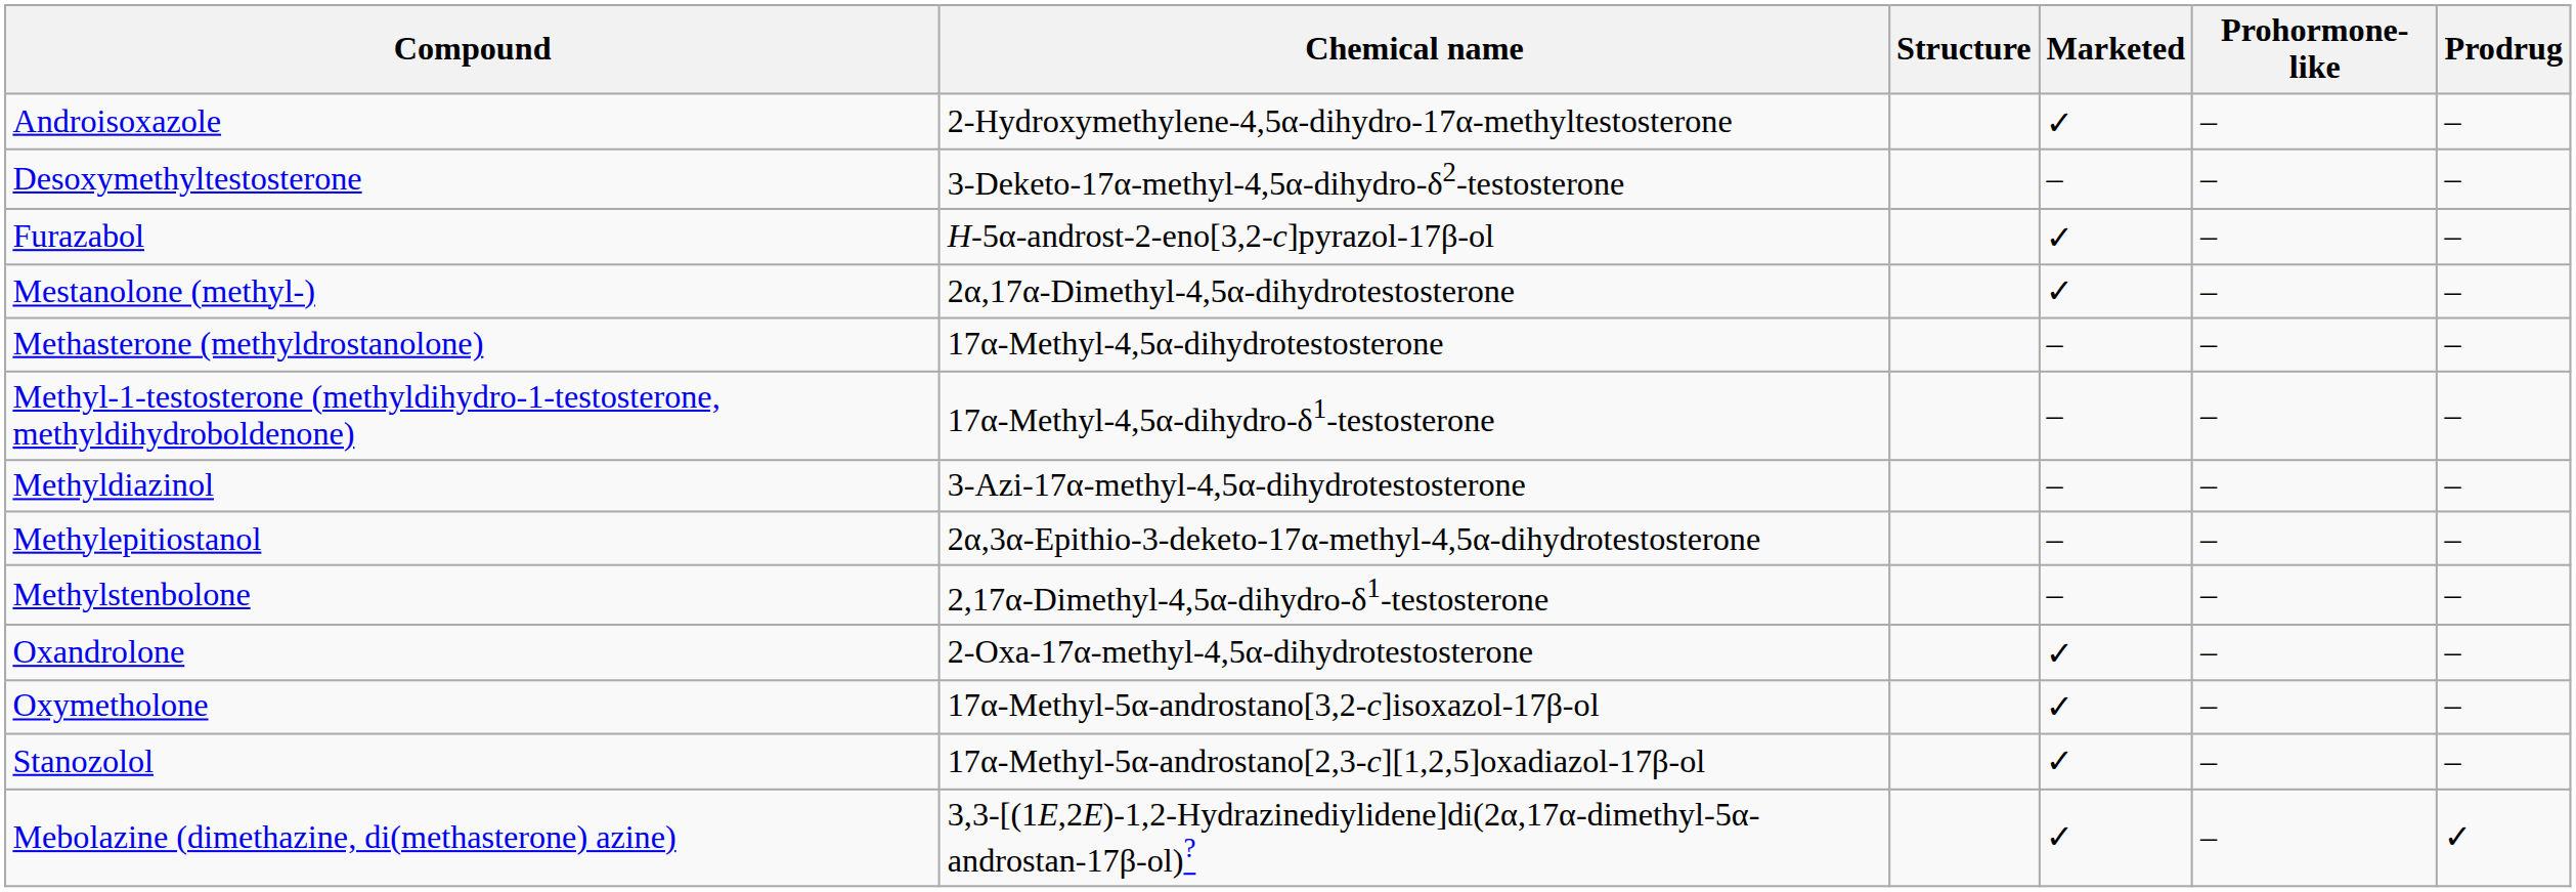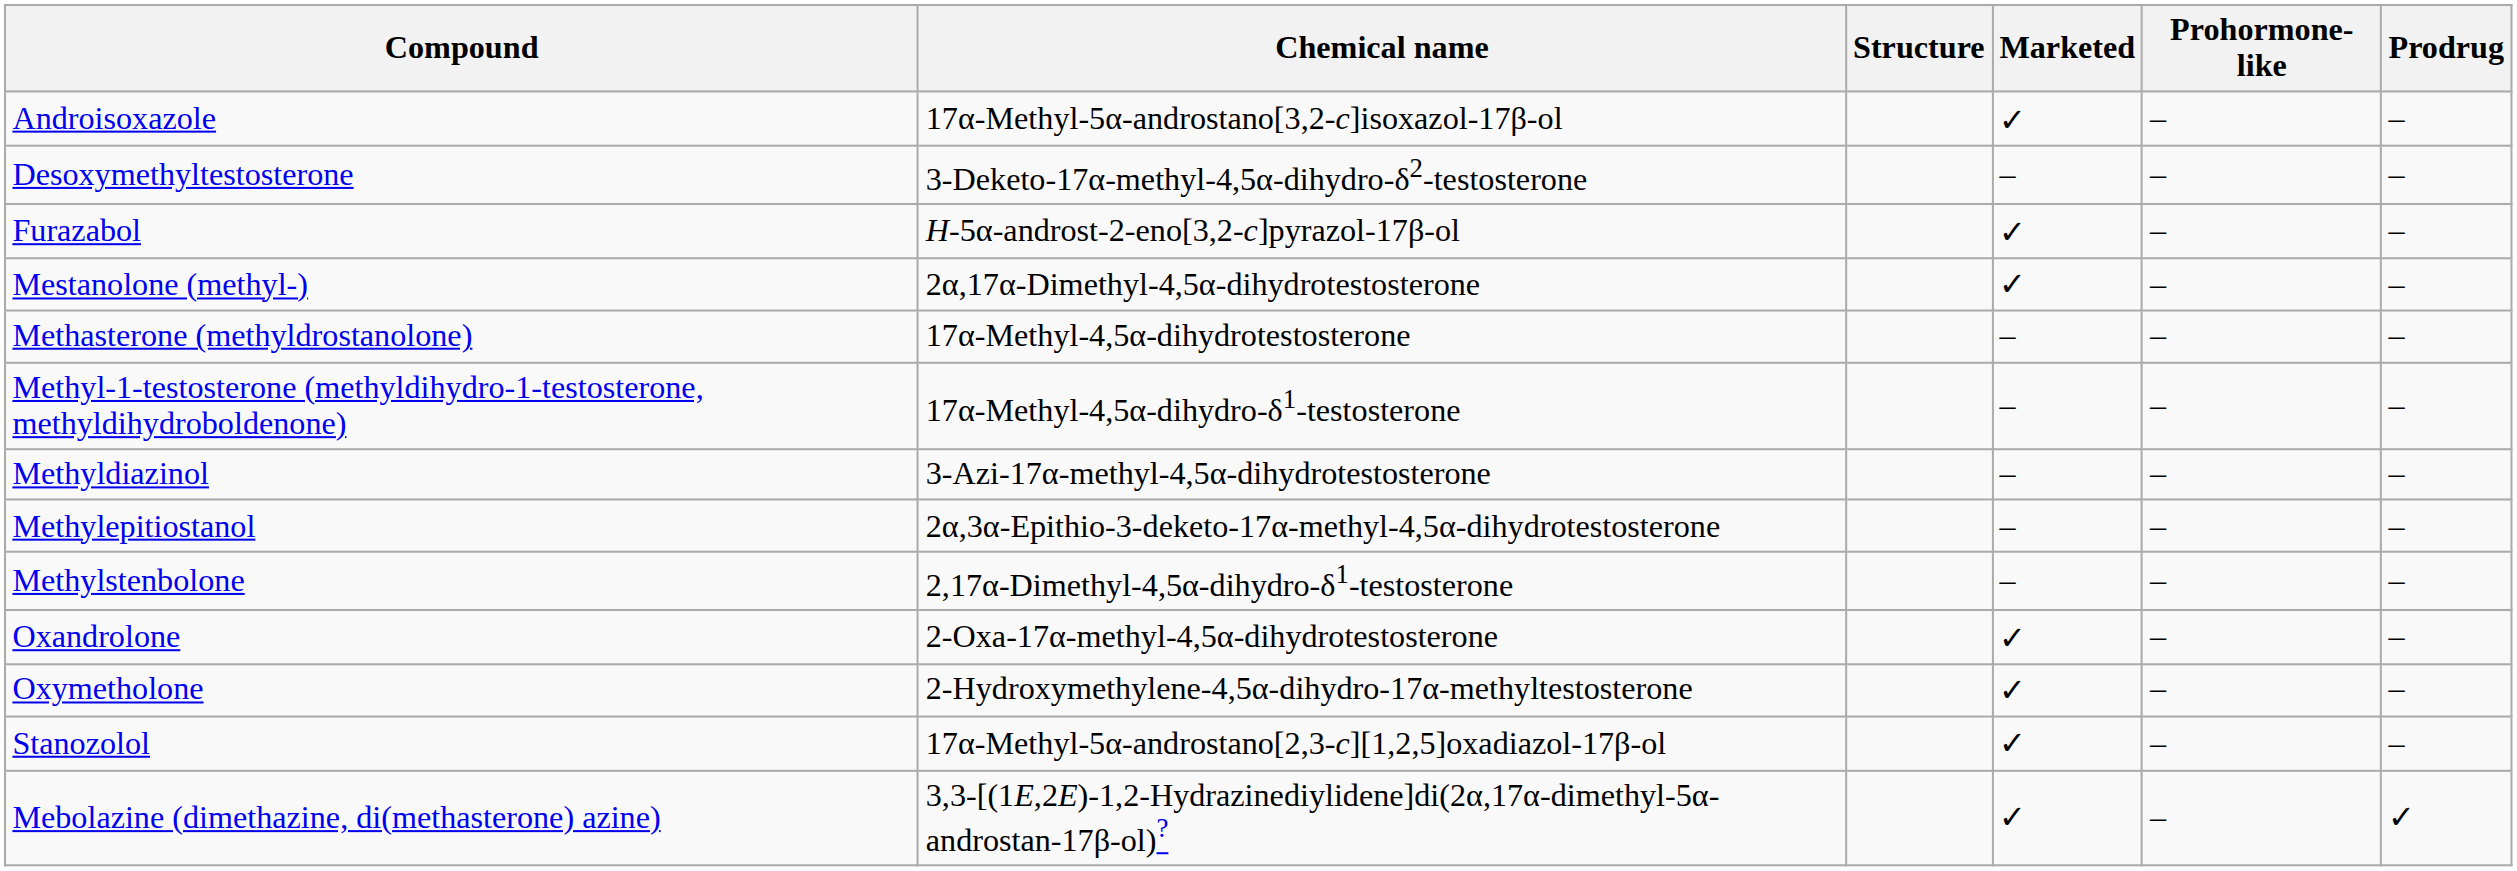 <table class="wikitable" border="1">
 <tr>
 <th>Compound</th>
 <th>Chemical name</th>
 <th>Structure</th>
 <th>Marketed</th>
 <th>Prohormone-like</th>
 <th>Prodrug</th>
 </tr>
 <tr>
 <td><a href='#'>Androisoxazole</a></td>
-<td>2-Hydroxymethylene-4,5α-dihydro-17α-methyltestosterone</td>
+<td>17α-Methyl-5α-androstano[3,2-<em>c</em>]isoxazol-17β-ol</td>
 <td></td>
 <td>✓</td>
 <td>–</td>
 <td>–</td>
 </tr>
 <tr>
 <td><a href='#'>Desoxymethyltestosterone</a></td>
 <td>3-Deketo-17α-methyl-4,5α-dihydro-δ<sup>2</sup>-testosterone</td>
 <td></td>
 <td>–</td>
 <td>–</td>
 <td>–</td>
 </tr>
 <tr>
 <td><a href='#'>Furazabol</a></td>
 <td><em>H</em>-5α-androst-2-eno[3,2-<em>c</em>]pyrazol-17β-ol</td>
 <td></td>
 <td>✓</td>
 <td>–</td>
 <td>–</td>
 </tr>
 <tr>
 <td><a href='#'>Mestanolone (methyl-)</a></td>
 <td>2α,17α-Dimethyl-4,5α-dihydrotestosterone</td>
 <td></td>
 <td>✓</td>
 <td>–</td>
 <td>–</td>
 </tr>
 <tr>
 <td><a href='#'>Methasterone (methyldrostanolone)</a></td>
 <td>17α-Methyl-4,5α-dihydrotestosterone</td>
 <td></td>
 <td>–</td>
 <td>–</td>
 <td>–</td>
 </tr>
 <tr>
 <td><a href='#'>Methyl-1-testosterone (methyldihydro-1-testosterone, methyldihydroboldenone)</a></td>
 <td>17α-Methyl-4,5α-dihydro-δ<sup>1</sup>-testosterone</td>
 <td></td>
 <td>–</td>
 <td>–</td>
 <td>–</td>
 </tr>
 <tr>
 <td><a href='#'>Methyldiazinol</a></td>
 <td>3-Azi-17α-methyl-4,5α-dihydrotestosterone</td>
 <td></td>
 <td>–</td>
 <td>–</td>
 <td>–</td>
 </tr>
 <tr>
 <td><a href='#'>Methylepitiostanol</a></td>
 <td>2α,3α-Epithio-3-deketo-17α-methyl-4,5α-dihydrotestosterone</td>
 <td></td>
 <td>–</td>
 <td>–</td>
 <td>–</td>
 </tr>
 <tr>
 <td><a href='#'>Methylstenbolone</a></td>
 <td>2,17α-Dimethyl-4,5α-dihydro-δ<sup>1</sup>-testosterone</td>
 <td></td>
 <td>–</td>
 <td>–</td>
 <td>–</td>
 </tr>
 <tr>
 <td><a href='#'>Oxandrolone</a></td>
 <td>2-Oxa-17α-methyl-4,5α-dihydrotestosterone</td>
 <td></td>
 <td>✓</td>
 <td>–</td>
 <td>–</td>
 </tr>
 <tr>
 <td><a href='#'>Oxymetholone</a></td>
-<td>17α-Methyl-5α-androstano[3,2-<em>c</em>]isoxazol-17β-ol</td>
+<td>2-Hydroxymethylene-4,5α-dihydro-17α-methyltestosterone</td>
 <td></td>
 <td>✓</td>
 <td>–</td>
 <td>–</td>
 </tr>
 <tr>
 <td><a href='#'>Stanozolol</a></td>
 <td>17α-Methyl-5α-androstano[2,3-<em>c</em>][1,2,5]oxadiazol-17β-ol</td>
 <td></td>
 <td>✓</td>
 <td>–</td>
 <td>–</td>
 </tr>
 <tr>
 <td><a href='#'>Mebolazine (dimethazine, di(methasterone) azine)</a></td>
 <td>3,3-[(1<em>E</em>,2<em>E</em>)-1,2-Hydrazinediylidene]di(2α,17α-dimethyl-5α-androstan-17β-ol)<a href='#'><sup>?</sup></a></td>
 <td></td>
 <td>✓</td>
 <td>–</td>
 <td>✓</td>
 </tr>
 </table>
